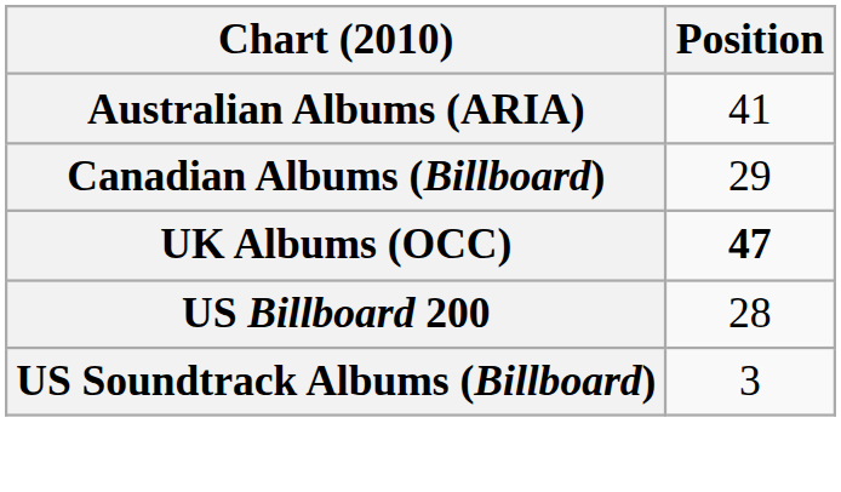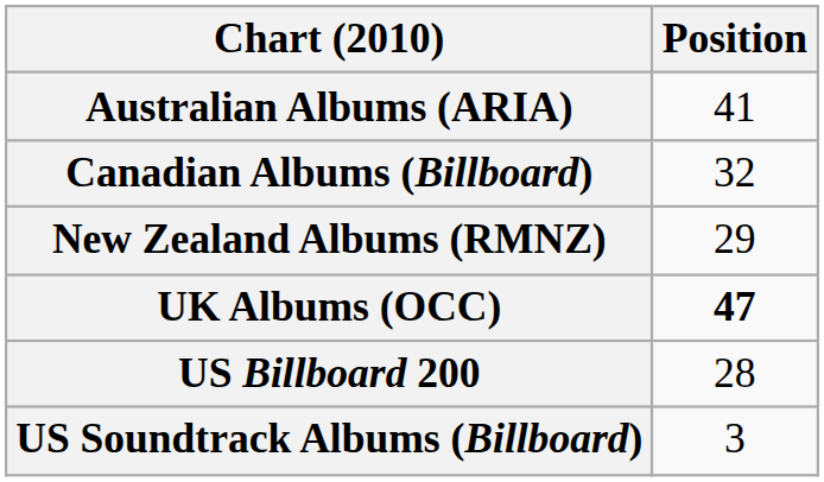 <table class="wikitable sortable plainrowheaders" style="text-align:center">
 <tr>
 <th scope="col">Chart (2010)</th>
 <th scope="col">Position</th>
 </tr>
 <tr>
 <th scope="row">Australian Albums (ARIA)</th>
 <td>41</td>
 </tr>
 <tr>
 <th scope="row">Canadian Albums (<em>Billboard</em>)</th>
+<td>32</td>
+</tr>
+<tr>
+<th scope="row">New Zealand Albums (RMNZ)</th>
 <td>29</td>
 </tr>
 <tr>
 <th scope="row">UK Albums (OCC)</th>
 <td><strong>47</strong></td>
 </tr>
 <tr>
 <th scope="row">US <em>Billboard</em> 200</th>
 <td>28</td>
 </tr>
 <tr>
 <th scope="row">US Soundtrack Albums (<em>Billboard</em>)</th>
 <td>3</td>
 </tr>
 </table>
